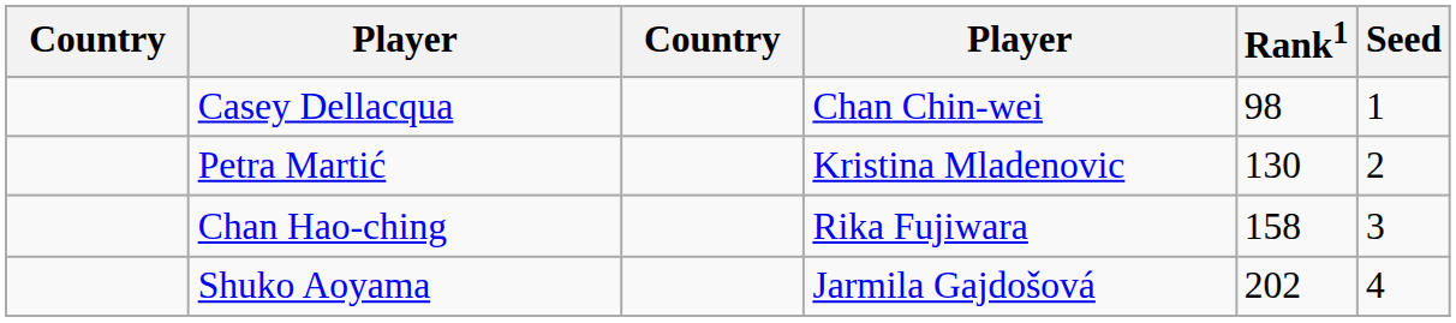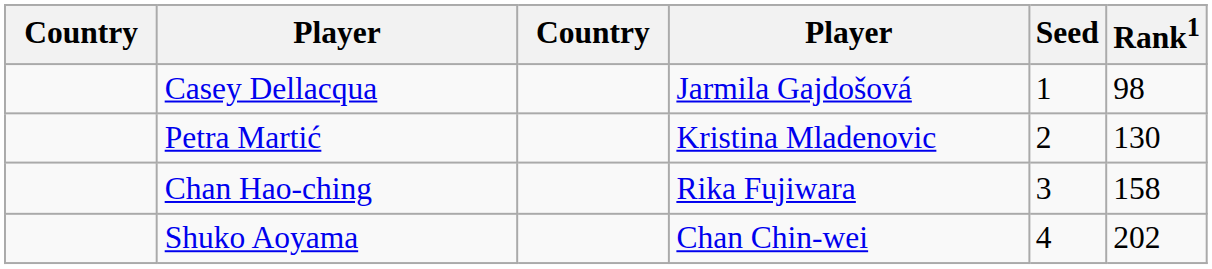 <table class="sortable wikitable">
 <tr>
 <th width="70">Country</th>
 <th width="175">Player</th>
 <th width="70">Country</th>
 <th width="175">Player</th>
+<th>Seed</th>
 <th>Rank<sup>1</sup></th>
-<th>Seed</th>
 </tr>
 <tr>
 <td></td>
 <td><a href='#'>Casey Dellacqua</a></td>
 <td></td>
-<td><a href='#'>Chan Chin-wei</a></td>
+<td><a href='#'>Jarmila Gajdošová</a></td>
+<td>1</td>
 <td>98</td>
-<td>1</td>
 </tr>
 <tr>
 <td></td>
 <td><a href='#'>Petra Martić</a></td>
 <td></td>
 <td><a href='#'>Kristina Mladenovic</a></td>
+<td>2</td>
 <td>130</td>
-<td>2</td>
 </tr>
 <tr>
 <td></td>
 <td><a href='#'>Chan Hao-ching</a></td>
 <td></td>
 <td><a href='#'>Rika Fujiwara</a></td>
+<td>3</td>
 <td>158</td>
-<td>3</td>
 </tr>
 <tr>
 <td></td>
 <td><a href='#'>Shuko Aoyama</a></td>
 <td></td>
-<td><a href='#'>Jarmila Gajdošová</a></td>
+<td><a href='#'>Chan Chin-wei</a></td>
+<td>4</td>
 <td>202</td>
-<td>4</td>
 </tr>
 </table>
